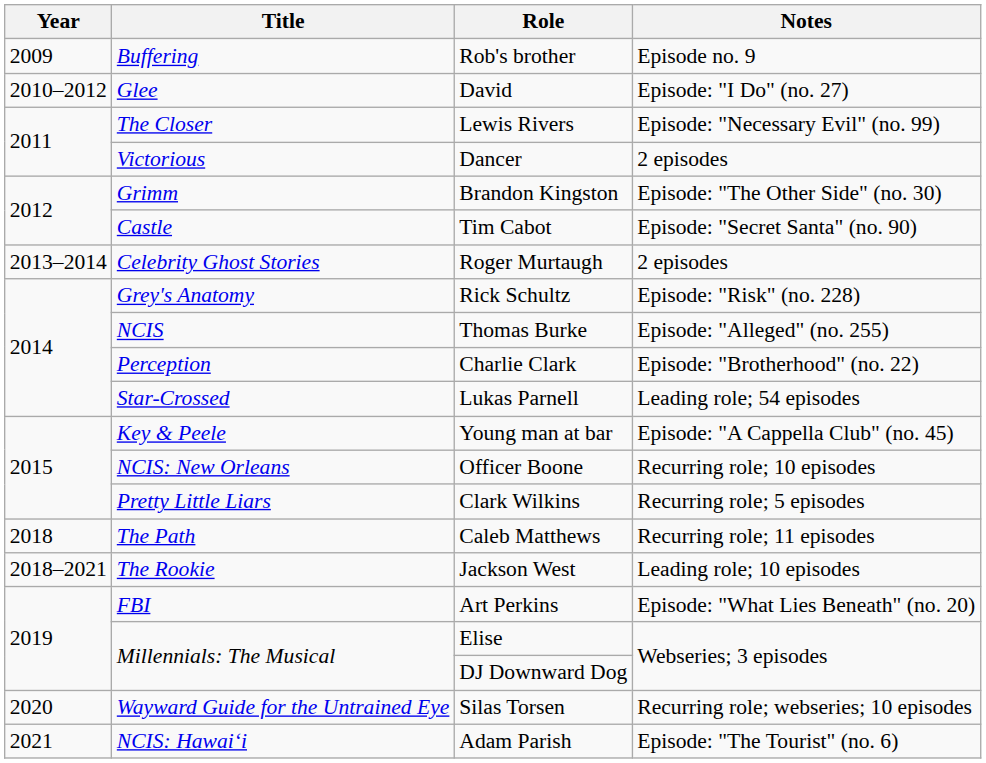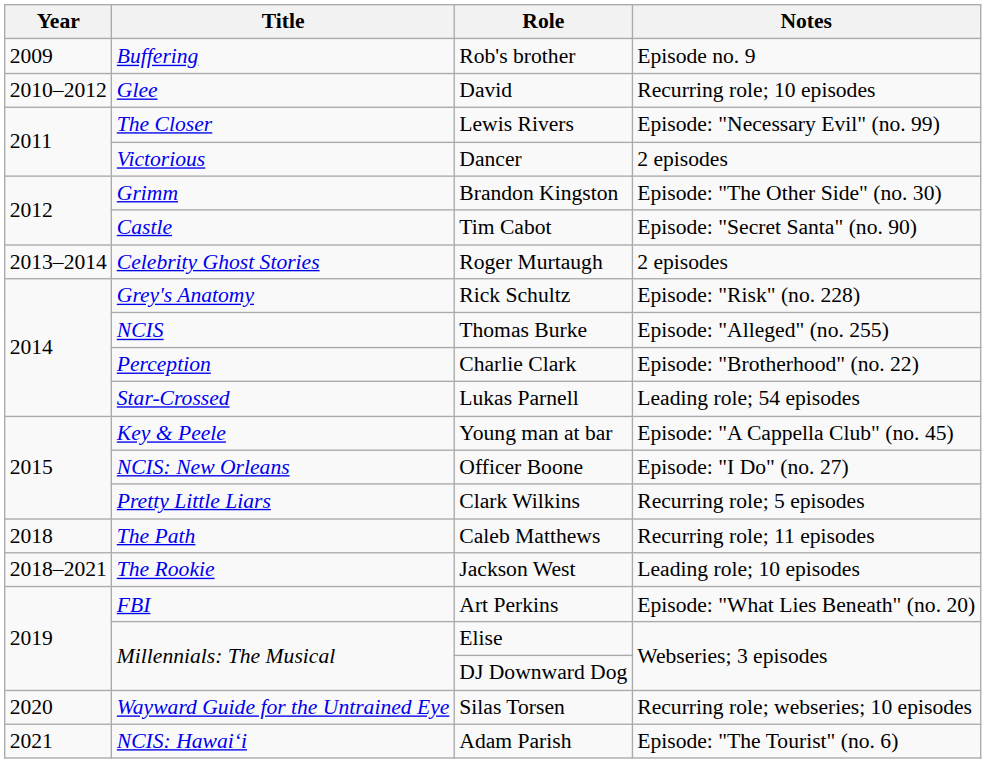 <table class="wikitable plainrowheaders sortable">
 <tr>
 <th scope="col">Year</th>
 <th scope="col">Title</th>
 <th scope="col">Role</th>
 <th scope="col" class="unsortable">Notes</th>
 </tr>
 <tr>
 <td>2009</td>
 <td><em><a href='#'>Buffering</a></em></td>
 <td>Rob's brother</td>
 <td>Episode no. 9</td>
 </tr>
 <tr>
 <td>2010–2012</td>
 <td><em><a href='#'>Glee</a></em></td>
 <td>David</td>
-<td>Episode: "I Do" (no. 27)</td>
+<td>Recurring role; 10 episodes</td>
 </tr>
 <tr>
 <td rowspan=2>2011</td>
 <td><em><a href='#'>The Closer</a></em></td>
 <td>Lewis Rivers</td>
 <td>Episode: "Necessary Evil" (no. 99)</td>
 </tr>
 <tr>
 <td><em><a href='#'>Victorious</a></em></td>
 <td>Dancer</td>
 <td>2 episodes</td>
 </tr>
 <tr>
 <td rowspan=2>2012</td>
 <td><em><a href='#'>Grimm</a></em></td>
 <td>Brandon Kingston</td>
 <td>Episode: "The Other Side" (no. 30)</td>
 </tr>
 <tr>
 <td><em><a href='#'>Castle</a></em></td>
 <td>Tim Cabot</td>
 <td>Episode: "Secret Santa" (no. 90)</td>
 </tr>
 <tr>
 <td>2013–2014</td>
 <td><em><a href='#'>Celebrity Ghost Stories</a></em></td>
 <td>Roger Murtaugh</td>
 <td>2 episodes</td>
 </tr>
 <tr>
 <td rowspan=4>2014</td>
 <td><em><a href='#'>Grey's Anatomy</a></em></td>
 <td>Rick Schultz</td>
 <td>Episode: "Risk" (no. 228)</td>
 </tr>
 <tr>
 <td><em><a href='#'>NCIS</a></em></td>
 <td>Thomas Burke</td>
 <td>Episode: "Alleged" (no. 255)</td>
 </tr>
 <tr>
 <td><em><a href='#'>Perception</a></em></td>
 <td>Charlie Clark</td>
 <td>Episode: "Brotherhood" (no. 22)</td>
 </tr>
 <tr>
 <td><em><a href='#'>Star-Crossed</a></em></td>
 <td>Lukas Parnell</td>
 <td>Leading role; 54 episodes</td>
 </tr>
 <tr>
 <td rowspan=3>2015</td>
 <td><em><a href='#'>Key & Peele</a></em></td>
 <td>Young man at bar</td>
 <td>Episode: "A Cappella Club" (no. 45)</td>
 </tr>
 <tr>
 <td><em><a href='#'>NCIS: New Orleans</a></em></td>
 <td>Officer Boone</td>
-<td>Recurring role; 10 episodes</td>
+<td>Episode: "I Do" (no. 27)</td>
 </tr>
 <tr>
 <td><em><a href='#'>Pretty Little Liars</a></em></td>
 <td>Clark Wilkins</td>
 <td>Recurring role; 5 episodes</td>
 </tr>
 <tr>
 <td>2018</td>
 <td><em><a href='#'>The Path</a></em></td>
 <td>Caleb Matthews</td>
 <td>Recurring role; 11 episodes</td>
 </tr>
 <tr>
 <td>2018–2021</td>
 <td><em><a href='#'>The Rookie</a></em></td>
 <td>Jackson West</td>
 <td>Leading role; 10 episodes</td>
 </tr>
 <tr>
 <td rowspan=3>2019</td>
 <td><em><a href='#'>FBI</a></em></td>
 <td>Art Perkins</td>
 <td>Episode: "What Lies Beneath" (no. 20)</td>
 </tr>
 <tr>
 <td rowspan=2><em>Millennials: The Musical</em></td>
 <td>Elise</td>
 <td rowspan=2>Webseries; 3 episodes</td>
 </tr>
 <tr>
 <td>DJ Downward Dog</td>
 </tr>
 <tr>
 <td>2020</td>
 <td><em><a href='#'>Wayward Guide for the Untrained Eye</a></em></td>
 <td>Silas Torsen</td>
 <td>Recurring role; webseries; 10 episodes</td>
 </tr>
 <tr>
 <td>2021</td>
 <td><em><a href='#'>NCIS: Hawaiʻi</a></em></td>
 <td>Adam Parish</td>
 <td>Episode: "The Tourist" (no. 6)</td>
 </tr>
 </table>
